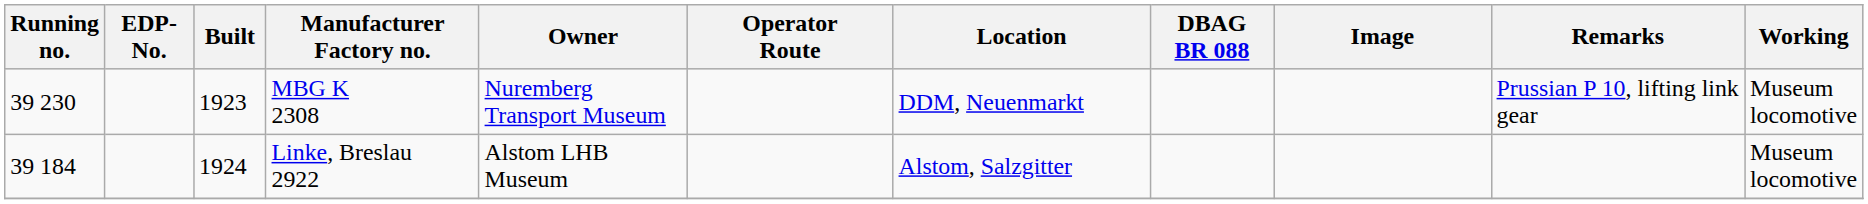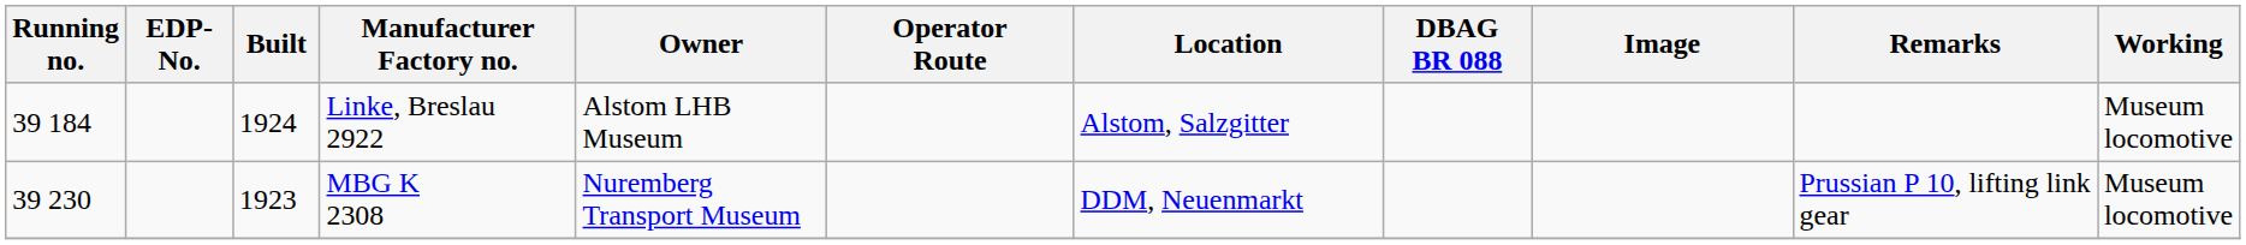 <table class="wikitable" style="width="100%"; border:solid 1px #AAAAAA; background:#e3e3e3;">
 <tr>
 <th width="5%">Running<br>no.</th>
 <th width="5%">EDP-<br>No.</th>
 <th width="4%">Built</th>
 <th width="12%">Manufacturer<br>Factory no.</th>
 <th width="12%">Owner</th>
 <th width="12%">Operator<br>Route</th>
 <th width="15%">Location</th>
 <th width="7%">DBAG<br><a href='#'>BR 088</a></th>
 <th width="13%">Image</th>
 <th width="20%">Remarks</th>
 <th width="8%">Working</th>
 </tr>
 <tr>
+<td>39 184</td>
+<td></td>
+<td>1924</td>
+<td><a href='#'>Linke</a>, Breslau<br>2922</td>
+<td>Alstom LHB Museum</td>
+<td></td>
+<td><a href='#'>Alstom</a>, <a href='#'>Salzgitter</a></td>
+<td></td>
+<td></td>
+<td></td>
+<td>Museum locomotive</td>
+</tr>
+<tr>
 <td>39 230</td>
 <td></td>
 <td>1923</td>
 <td><a href='#'>MBG K</a><br>2308</td>
 <td><a href='#'>Nuremberg Transport Museum</a></td>
 <td></td>
 <td><a href='#'>DDM</a>, <a href='#'>Neuenmarkt</a></td>
 <td></td>
 <td></td>
 <td><a href='#'>Prussian P 10</a>, lifting link gear</td>
 <td>Museum locomotive</td>
 </tr>
 <tr>
-<td>39 184</td>
-<td></td>
-<td>1924</td>
-<td><a href='#'>Linke</a>, Breslau<br>2922</td>
-<td>Alstom LHB Museum</td>
-<td></td>
-<td><a href='#'>Alstom</a>, <a href='#'>Salzgitter</a></td>
-<td></td>
-<td></td>
-<td></td>
-<td>Museum locomotive</td>
-</tr>
-<tr>
 </tr>
 </table>
